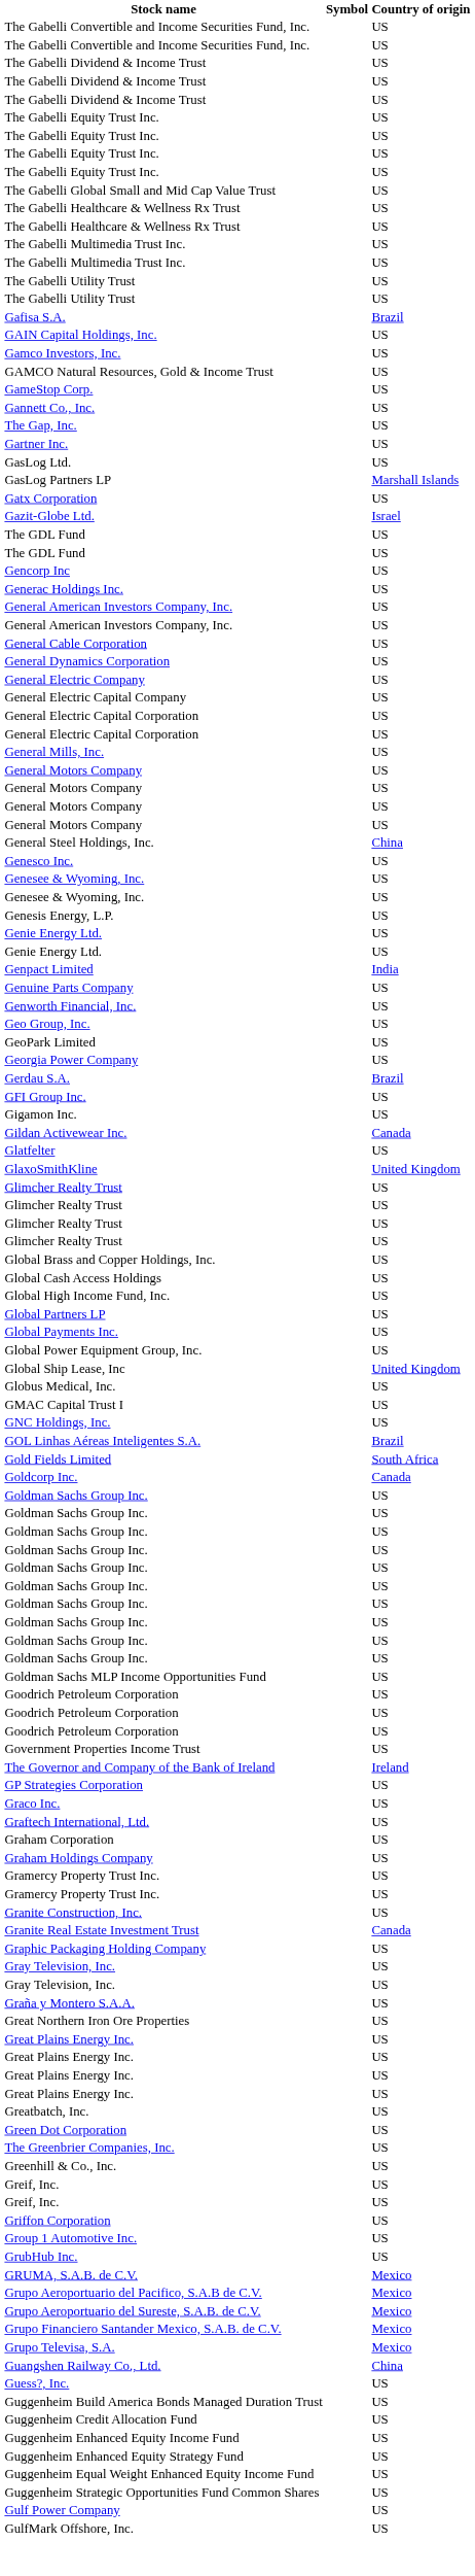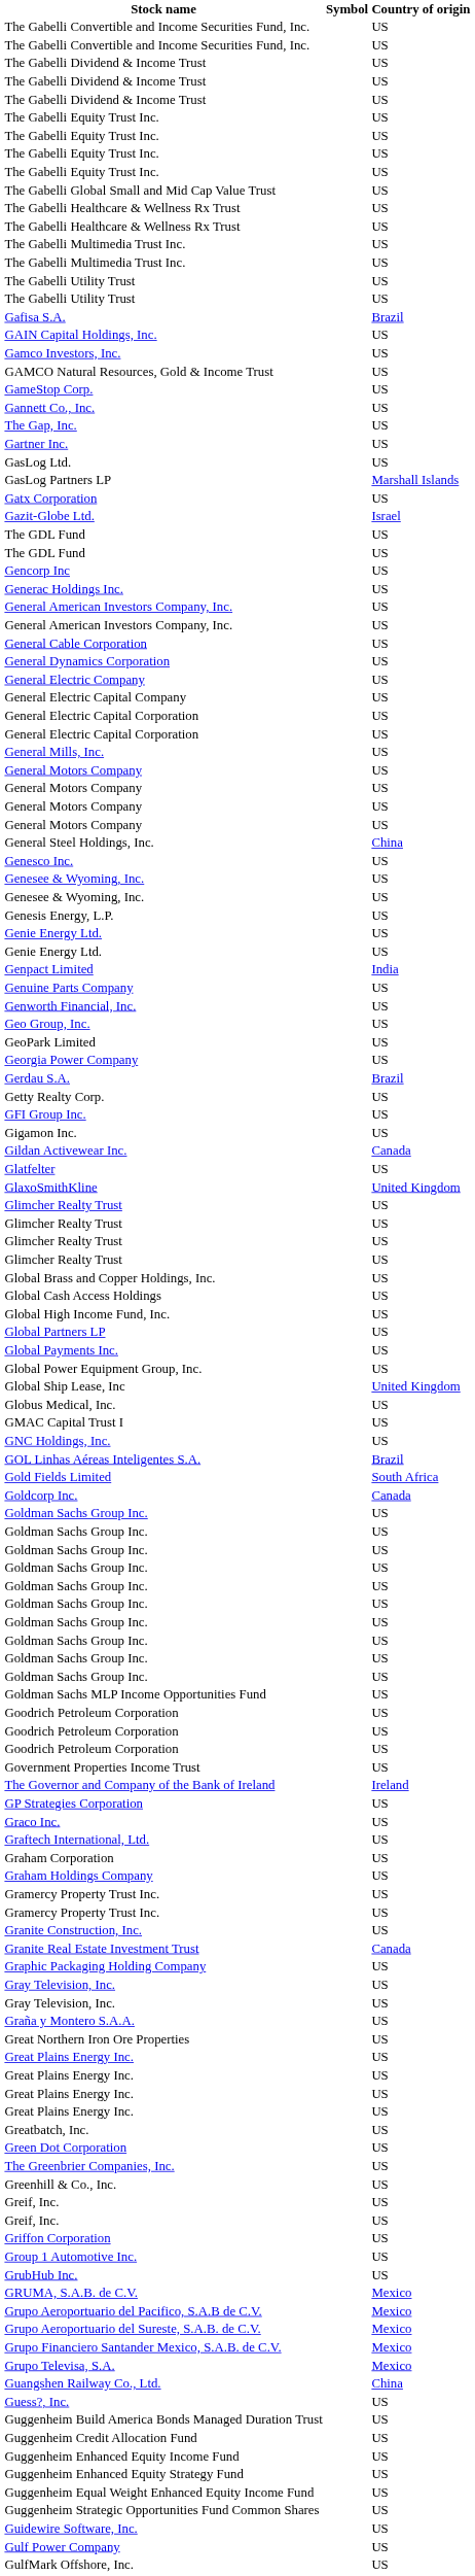 <table style="background:transparent;">
 <tr>
 <th>Stock name</th>
 <th>Symbol</th>
 <th>Country of origin</th>
 </tr>
 <tr --->
 <td>The Gabelli Convertible and Income Securities Fund, Inc.</td>
 <td></td>
 <td>US</td>
 </tr>
 <tr --->
 <td>The Gabelli Convertible and Income Securities Fund, Inc.</td>
 <td></td>
 <td>US</td>
 </tr>
 <tr --->
 <td>The Gabelli Dividend & Income Trust</td>
 <td></td>
 <td>US</td>
 </tr>
 <tr --->
 <td>The Gabelli Dividend & Income Trust</td>
 <td></td>
 <td>US</td>
 </tr>
 <tr --->
 <td>The Gabelli Dividend & Income Trust</td>
 <td></td>
 <td>US</td>
 </tr>
 <tr --->
 <td>The Gabelli Equity Trust Inc.</td>
 <td></td>
 <td>US</td>
 </tr>
 <tr --->
 <td>The Gabelli Equity Trust Inc.</td>
 <td></td>
 <td>US</td>
 </tr>
 <tr --->
 <td>The Gabelli Equity Trust Inc.</td>
 <td></td>
 <td>US</td>
 </tr>
 <tr --->
 <td>The Gabelli Equity Trust Inc.</td>
 <td></td>
 <td>US</td>
 </tr>
 <tr --->
 <td>The Gabelli Global Small and Mid Cap Value Trust</td>
 <td></td>
 <td>US</td>
 </tr>
 <tr --->
 <td>The Gabelli Healthcare & Wellness Rx Trust</td>
 <td></td>
 <td>US</td>
 </tr>
 <tr --->
 <td>The Gabelli Healthcare & Wellness Rx Trust</td>
 <td></td>
 <td>US</td>
 </tr>
 <tr --->
 <td>The Gabelli Multimedia Trust Inc.</td>
 <td></td>
 <td>US</td>
 </tr>
 <tr --->
 <td>The Gabelli Multimedia Trust Inc.</td>
 <td></td>
 <td>US</td>
 </tr>
 <tr --->
 <td>The Gabelli Utility Trust</td>
 <td></td>
 <td>US</td>
 </tr>
 <tr --->
 <td>The Gabelli Utility Trust</td>
 <td></td>
 <td>US</td>
 </tr>
 <tr --->
 <td><a href='#'>Gafisa S.A.</a></td>
 <td></td>
 <td><a href='#'>Brazil</a></td>
 </tr>
 <tr --->
 <td><a href='#'>GAIN Capital Holdings, Inc.</a></td>
 <td></td>
 <td>US</td>
 </tr>
 <tr --->
 <td><a href='#'>Gamco Investors, Inc.</a></td>
 <td></td>
 <td>US</td>
 </tr>
 <tr --->
 <td>GAMCO Natural Resources, Gold & Income Trust</td>
 <td></td>
 <td>US</td>
 </tr>
 <tr --->
 <td><a href='#'>GameStop Corp.</a></td>
 <td></td>
 <td>US</td>
 </tr>
 <tr --->
 <td><a href='#'>Gannett Co., Inc.</a></td>
 <td></td>
 <td>US</td>
 </tr>
 <tr --->
 <td><a href='#'>The Gap, Inc.</a></td>
 <td></td>
 <td>US</td>
 </tr>
 <tr --->
 <td><a href='#'>Gartner Inc.</a></td>
 <td></td>
 <td>US</td>
 </tr>
 <tr --->
 <td>GasLog Ltd.</td>
 <td></td>
 <td>US</td>
 </tr>
 <tr --->
 <td>GasLog Partners LP</td>
 <td></td>
 <td><a href='#'>Marshall Islands</a></td>
 </tr>
 <tr --->
 <td><a href='#'>Gatx Corporation</a></td>
 <td></td>
 <td>US</td>
 </tr>
 <tr --->
 <td><a href='#'>Gazit-Globe Ltd.</a></td>
 <td></td>
 <td><a href='#'>Israel</a></td>
 </tr>
 <tr --->
 <td>The GDL Fund</td>
 <td></td>
 <td>US</td>
 </tr>
 <tr --->
 <td>The GDL Fund</td>
 <td></td>
 <td>US</td>
 </tr>
 <tr --->
 <td><a href='#'>Gencorp Inc</a></td>
 <td></td>
 <td>US</td>
 </tr>
 <tr --->
 <td><a href='#'>Generac Holdings Inc.</a></td>
 <td></td>
 <td>US</td>
 </tr>
 <tr --->
 <td><a href='#'>General American Investors Company, Inc.</a></td>
 <td></td>
 <td>US</td>
 </tr>
 <tr --->
 <td>General American Investors Company, Inc.</td>
 <td></td>
 <td>US</td>
 </tr>
 <tr --->
 <td><a href='#'>General Cable Corporation</a></td>
 <td></td>
 <td>US</td>
 </tr>
 <tr --->
 <td><a href='#'>General Dynamics Corporation</a></td>
 <td></td>
 <td>US</td>
 </tr>
 <tr --->
 <td><a href='#'>General Electric Company</a></td>
 <td></td>
 <td>US</td>
 </tr>
 <tr --->
 <td>General Electric Capital Company</td>
 <td></td>
 <td>US</td>
 </tr>
 <tr --->
 <td>General Electric Capital Corporation</td>
 <td></td>
 <td>US</td>
 </tr>
 <tr --->
 <td>General Electric Capital Corporation</td>
 <td></td>
 <td>US</td>
 </tr>
 <tr --->
 <td><a href='#'>General Mills, Inc.</a></td>
 <td></td>
 <td>US</td>
 </tr>
 <tr --->
 <td><a href='#'>General Motors Company</a></td>
 <td></td>
 <td>US</td>
 </tr>
 <tr --->
 <td>General Motors Company</td>
 <td></td>
 <td>US</td>
 </tr>
 <tr --->
 <td>General Motors Company</td>
 <td></td>
 <td>US</td>
 </tr>
 <tr --->
 <td>General Motors Company</td>
 <td></td>
 <td>US</td>
 </tr>
 <tr --->
 <td>General Steel Holdings, Inc.</td>
 <td></td>
 <td><a href='#'>China</a></td>
 </tr>
 <tr --->
 <td><a href='#'>Genesco Inc.</a></td>
 <td></td>
 <td>US</td>
 </tr>
 <tr --->
 <td><a href='#'>Genesee & Wyoming, Inc.</a></td>
 <td></td>
 <td>US</td>
 </tr>
 <tr --->
 <td>Genesee & Wyoming, Inc.</td>
 <td></td>
 <td>US</td>
 </tr>
 <tr --->
 <td>Genesis Energy, L.P.</td>
 <td></td>
 <td>US</td>
 </tr>
 <tr --->
 <td><a href='#'>Genie Energy Ltd.</a></td>
 <td></td>
 <td>US</td>
 </tr>
 <tr --->
 <td>Genie Energy Ltd.</td>
 <td></td>
 <td>US</td>
 </tr>
 <tr --->
 <td><a href='#'>Genpact Limited</a></td>
 <td></td>
 <td><a href='#'>India</a></td>
 </tr>
 <tr --->
 <td><a href='#'>Genuine Parts Company</a></td>
 <td></td>
 <td>US</td>
 </tr>
 <tr --->
 <td><a href='#'>Genworth Financial, Inc.</a></td>
 <td></td>
 <td>US</td>
 </tr>
 <tr --->
 <td><a href='#'>Geo Group, Inc.</a></td>
 <td></td>
 <td>US</td>
 </tr>
 <tr --->
 <td>GeoPark Limited</td>
 <td></td>
 <td>US</td>
 </tr>
 <tr --->
 <td><a href='#'>Georgia Power Company</a></td>
 <td></td>
 <td>US</td>
 </tr>
 <tr --->
 <td><a href='#'>Gerdau S.A.</a></td>
 <td></td>
 <td><a href='#'>Brazil</a></td>
+</tr>
+<tr --->
+<td>Getty Realty Corp.</td>
+<td></td>
+<td>US</td>
 </tr>
 <tr --->
 <td><a href='#'>GFI Group Inc.</a></td>
 <td></td>
 <td>US</td>
 </tr>
 <tr --->
 <td>Gigamon Inc.</td>
 <td></td>
 <td>US</td>
 </tr>
 <tr --->
 <td><a href='#'>Gildan Activewear Inc.</a></td>
 <td></td>
 <td><a href='#'>Canada</a></td>
 </tr>
 <tr --->
 <td><a href='#'>Glatfelter</a></td>
 <td></td>
 <td>US</td>
 </tr>
 <tr --->
 <td><a href='#'>GlaxoSmithKline</a></td>
 <td></td>
 <td><a href='#'>United Kingdom</a></td>
 </tr>
 <tr --->
 <td><a href='#'>Glimcher Realty Trust</a></td>
 <td></td>
 <td>US</td>
 </tr>
 <tr --->
 <td>Glimcher Realty Trust</td>
 <td></td>
 <td>US</td>
 </tr>
 <tr --->
 <td>Glimcher Realty Trust</td>
 <td></td>
 <td>US</td>
 </tr>
 <tr --->
 <td>Glimcher Realty Trust</td>
 <td></td>
 <td>US</td>
 </tr>
 <tr --->
 <td>Global Brass and Copper Holdings, Inc.</td>
 <td></td>
 <td>US</td>
 </tr>
 <tr --->
 <td>Global Cash Access Holdings</td>
 <td></td>
 <td>US</td>
 </tr>
 <tr --->
 <td>Global High Income Fund, Inc.</td>
 <td></td>
 <td>US</td>
 </tr>
 <tr --->
 <td><a href='#'>Global Partners LP</a></td>
 <td></td>
 <td>US</td>
 </tr>
 <tr --->
 <td><a href='#'>Global Payments Inc.</a></td>
 <td></td>
 <td>US</td>
 </tr>
 <tr --->
 <td>Global Power Equipment Group, Inc.</td>
 <td></td>
 <td>US</td>
 </tr>
 <tr --->
 <td>Global Ship Lease, Inc</td>
 <td></td>
 <td><a href='#'>United Kingdom</a></td>
 </tr>
 <tr --->
 <td>Globus Medical, Inc.</td>
 <td></td>
 <td>US</td>
 </tr>
 <tr --->
 <td>GMAC Capital Trust I</td>
 <td></td>
 <td>US</td>
 </tr>
 <tr --->
 <td><a href='#'>GNC Holdings, Inc.</a></td>
 <td></td>
 <td>US</td>
 </tr>
 <tr --->
 <td><a href='#'>GOL Linhas Aéreas Inteligentes S.A.</a></td>
 <td></td>
 <td><a href='#'>Brazil</a></td>
 </tr>
 <tr --->
 <td><a href='#'>Gold Fields Limited</a></td>
 <td></td>
 <td><a href='#'>South Africa</a></td>
 </tr>
 <tr --->
 <td><a href='#'>Goldcorp Inc.</a></td>
 <td></td>
 <td><a href='#'>Canada</a></td>
 </tr>
 <tr --->
 <td><a href='#'>Goldman Sachs Group Inc.</a></td>
 <td></td>
 <td>US</td>
 </tr>
 <tr --->
 <td>Goldman Sachs Group Inc.</td>
 <td></td>
 <td>US</td>
 </tr>
 <tr --->
 <td>Goldman Sachs Group Inc.</td>
 <td></td>
 <td>US</td>
 </tr>
 <tr --->
 <td>Goldman Sachs Group Inc.</td>
 <td></td>
 <td>US</td>
 </tr>
 <tr --->
 <td>Goldman Sachs Group Inc.</td>
 <td></td>
 <td>US</td>
 </tr>
 <tr --->
 <td>Goldman Sachs Group Inc.</td>
 <td></td>
 <td>US</td>
 </tr>
 <tr --->
 <td>Goldman Sachs Group Inc.</td>
 <td></td>
 <td>US</td>
 </tr>
 <tr --->
 <td>Goldman Sachs Group Inc.</td>
 <td></td>
 <td>US</td>
 </tr>
 <tr --->
 <td>Goldman Sachs Group Inc.</td>
 <td></td>
 <td>US</td>
 </tr>
 <tr --->
 <td>Goldman Sachs Group Inc.</td>
 <td></td>
 <td>US</td>
 </tr>
 <tr --->
 <td>Goldman Sachs MLP Income Opportunities Fund</td>
 <td></td>
 <td>US</td>
 </tr>
 <tr --->
 <td>Goodrich Petroleum Corporation</td>
 <td></td>
 <td>US</td>
 </tr>
 <tr --->
 <td>Goodrich Petroleum Corporation</td>
 <td></td>
 <td>US</td>
 </tr>
 <tr --->
 <td>Goodrich Petroleum Corporation</td>
 <td></td>
 <td>US</td>
 </tr>
 <tr --->
 <td>Government Properties Income Trust</td>
 <td></td>
 <td>US</td>
 </tr>
 <tr --->
 <td><a href='#'>The Governor and Company of the Bank of Ireland</a></td>
 <td></td>
 <td><a href='#'>Ireland</a></td>
 </tr>
 <tr --->
 <td><a href='#'>GP Strategies Corporation</a></td>
 <td></td>
 <td>US</td>
 </tr>
 <tr --->
 <td><a href='#'>Graco Inc.</a></td>
 <td></td>
 <td>US</td>
 </tr>
 <tr --->
 <td><a href='#'>Graftech International, Ltd.</a></td>
 <td></td>
 <td>US</td>
 </tr>
 <tr --->
 <td>Graham Corporation</td>
 <td></td>
 <td>US</td>
 </tr>
 <tr --->
 <td><a href='#'>Graham Holdings Company</a></td>
 <td></td>
 <td>US</td>
 </tr>
 <tr --->
 <td>Gramercy Property Trust Inc.</td>
 <td></td>
 <td>US</td>
 </tr>
 <tr --->
 <td>Gramercy Property Trust Inc.</td>
 <td></td>
 <td>US</td>
 </tr>
 <tr --->
 <td><a href='#'>Granite Construction, Inc.</a></td>
 <td></td>
 <td>US</td>
 </tr>
 <tr --->
 <td><a href='#'>Granite Real Estate Investment Trust</a></td>
 <td></td>
 <td><a href='#'>Canada</a></td>
 </tr>
 <tr --->
 <td><a href='#'>Graphic Packaging Holding Company</a></td>
 <td></td>
 <td>US</td>
 </tr>
 <tr --->
 <td><a href='#'>Gray Television, Inc.</a></td>
 <td></td>
 <td>US</td>
 </tr>
 <tr --->
 <td>Gray Television, Inc.</td>
 <td></td>
 <td>US</td>
 </tr>
 <tr --->
 <td><a href='#'>Graña y Montero S.A.A.</a></td>
 <td></td>
 <td>US</td>
 </tr>
 <tr --->
 <td>Great Northern Iron Ore Properties</td>
 <td></td>
 <td>US</td>
 </tr>
 <tr --->
 <td><a href='#'>Great Plains Energy Inc.</a></td>
 <td></td>
 <td>US</td>
 </tr>
 <tr --->
 <td>Great Plains Energy Inc.</td>
 <td></td>
 <td>US</td>
 </tr>
 <tr --->
 <td>Great Plains Energy Inc.</td>
 <td></td>
 <td>US</td>
 </tr>
 <tr --->
 <td>Great Plains Energy Inc.</td>
 <td></td>
 <td>US</td>
 </tr>
 <tr --->
 <td>Greatbatch, Inc.</td>
 <td></td>
 <td>US</td>
 </tr>
 <tr --->
 <td><a href='#'>Green Dot Corporation</a></td>
 <td></td>
 <td>US</td>
 </tr>
 <tr --->
 <td><a href='#'>The Greenbrier Companies, Inc.</a></td>
 <td></td>
 <td>US</td>
 </tr>
 <tr --->
 <td>Greenhill & Co., Inc.</td>
 <td></td>
 <td>US</td>
 </tr>
 <tr --->
 <td>Greif, Inc.</td>
 <td></td>
 <td>US</td>
 </tr>
 <tr --->
 <td>Greif, Inc.</td>
 <td></td>
 <td>US</td>
 </tr>
 <tr --->
 <td><a href='#'>Griffon Corporation</a></td>
 <td></td>
 <td>US</td>
 </tr>
 <tr --->
 <td><a href='#'>Group 1 Automotive Inc.</a></td>
 <td></td>
 <td>US</td>
 </tr>
 <tr --->
 <td><a href='#'>GrubHub Inc.</a></td>
 <td></td>
 <td>US</td>
 </tr>
 <tr --->
 <td><a href='#'>GRUMA, S.A.B. de C.V.</a></td>
 <td></td>
 <td><a href='#'>Mexico</a></td>
 </tr>
 <tr --->
 <td><a href='#'>Grupo Aeroportuario del Pacifico, S.A.B de C.V.</a></td>
 <td></td>
 <td><a href='#'>Mexico</a></td>
 </tr>
 <tr --->
 <td><a href='#'>Grupo Aeroportuario del Sureste, S.A.B. de C.V.</a></td>
 <td></td>
 <td><a href='#'>Mexico</a></td>
 </tr>
 <tr --->
 <td><a href='#'>Grupo Financiero Santander Mexico, S.A.B. de C.V.</a></td>
 <td></td>
 <td><a href='#'>Mexico</a></td>
 </tr>
 <tr --->
 <td><a href='#'>Grupo Televisa, S.A.</a></td>
 <td></td>
 <td><a href='#'>Mexico</a></td>
 </tr>
 <tr --->
 <td><a href='#'>Guangshen Railway Co., Ltd.</a></td>
 <td></td>
 <td><a href='#'>China</a></td>
 </tr>
 <tr --->
 <td><a href='#'>Guess?, Inc.</a></td>
 <td></td>
 <td>US</td>
 </tr>
 <tr --->
 <td>Guggenheim Build America Bonds Managed Duration Trust</td>
 <td></td>
 <td>US</td>
 </tr>
 <tr --->
 <td>Guggenheim Credit Allocation Fund</td>
 <td></td>
 <td>US</td>
 </tr>
 <tr --->
 <td>Guggenheim Enhanced Equity Income Fund</td>
 <td></td>
 <td>US</td>
 </tr>
 <tr --->
 <td>Guggenheim Enhanced Equity Strategy Fund</td>
 <td></td>
 <td>US</td>
 </tr>
 <tr --->
 <td>Guggenheim Equal Weight Enhanced Equity Income Fund</td>
 <td></td>
 <td>US</td>
 </tr>
 <tr --->
 <td>Guggenheim Strategic Opportunities Fund Common Shares</td>
 <td></td>
 <td>US</td>
 </tr>
 <tr --->
+<td><a href='#'>Guidewire Software, Inc.</a></td>
+<td></td>
+<td>US</td>
+</tr>
+<tr --->
 <td><a href='#'>Gulf Power Company</a></td>
 <td></td>
 <td>US</td>
 </tr>
 <tr --->
 <td>GulfMark Offshore, Inc.</td>
 <td></td>
 <td>US</td>
 </tr>
 <tr --->
 </tr>
 </table>
